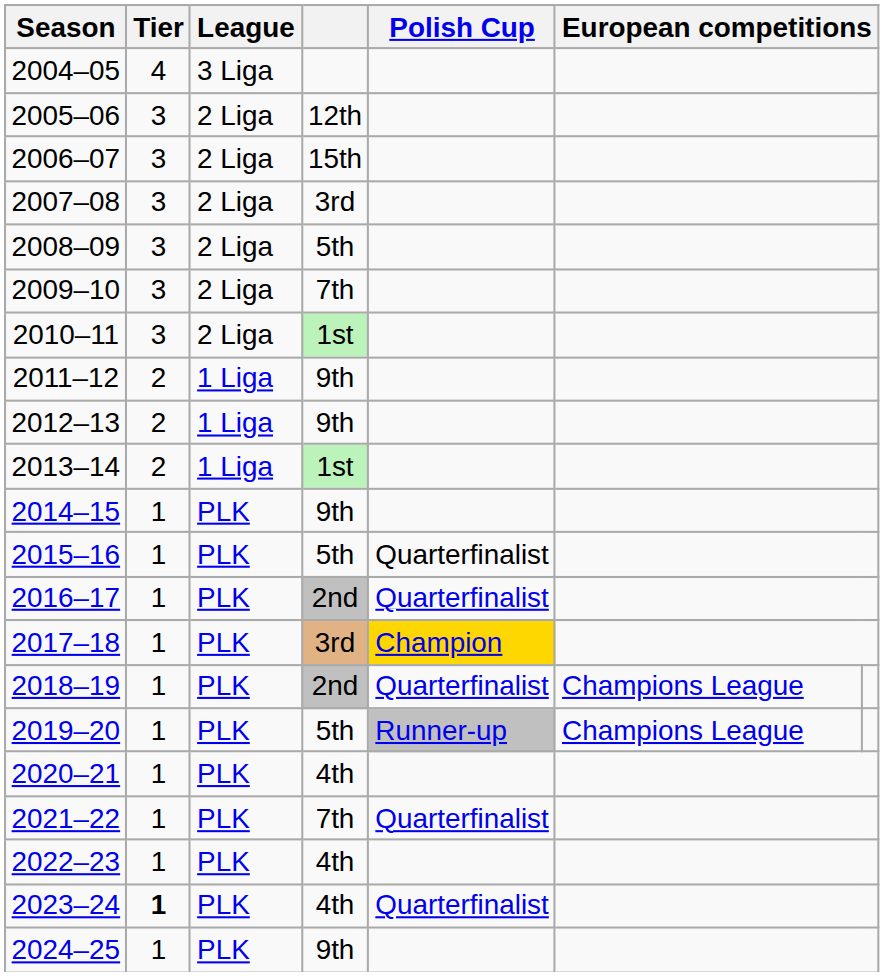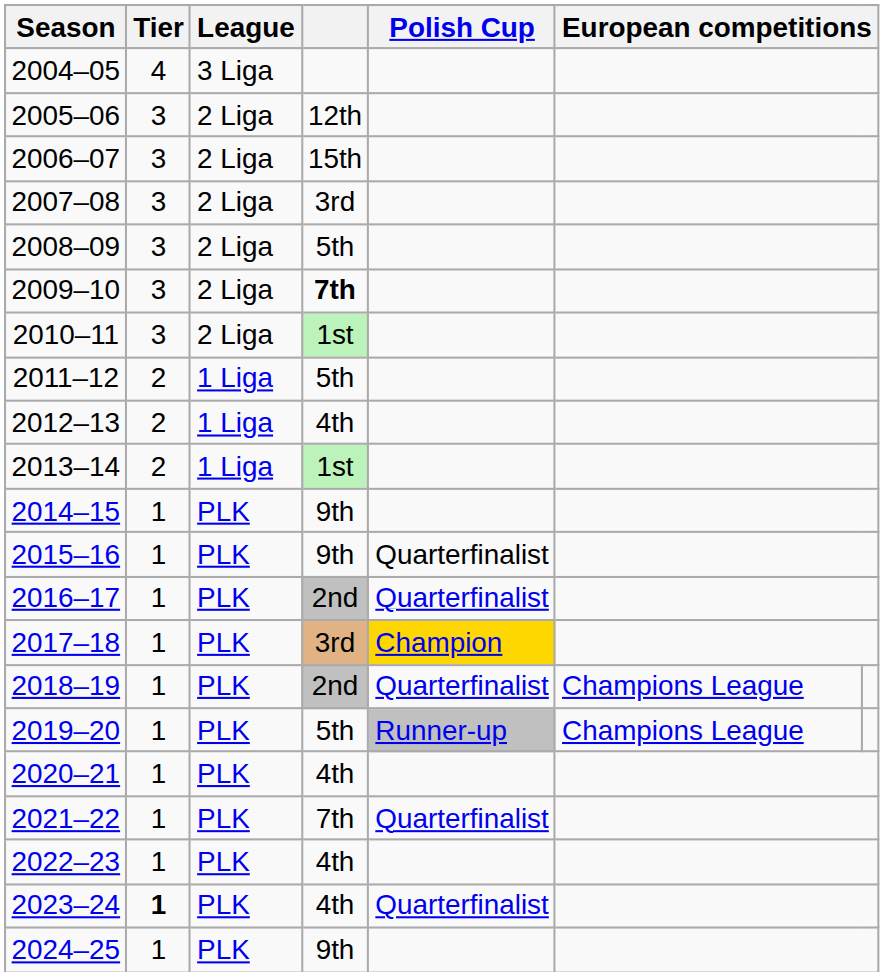 <table class="wikitable" style="font-size:85%; text-align:center;">
 <tr>
 <th>Season</th>
 <th>Tier</th>
 <th>League</th>
 <th></th>
 <th><a href='#'>Polish Cup</a></th>
 <th colspan=2>European competitions</th>
 </tr>
 <tr>
 <td>2004–05</td>
 <td>4</td>
 <td align=left>3 Liga</td>
 <td></td>
 <td></td>
 <td colspan=2></td>
 </tr>
 <tr>
 <td>2005–06</td>
 <td>3</td>
 <td align=left>2 Liga</td>
 <td>12th</td>
 <td></td>
 <td colspan=2></td>
 </tr>
 <tr>
 <td>2006–07</td>
 <td>3</td>
 <td align=left>2 Liga</td>
 <td>15th</td>
 <td></td>
 <td colspan=2></td>
 </tr>
 <tr>
 <td>2007–08</td>
 <td>3</td>
 <td align=left>2 Liga</td>
 <td>3rd</td>
 <td></td>
 <td colspan=2></td>
 </tr>
 <tr>
 <td>2008–09</td>
 <td>3</td>
 <td align=left>2 Liga</td>
 <td>5th</td>
 <td></td>
 <td colspan=2></td>
 </tr>
 <tr>
 <td>2009–10</td>
 <td>3</td>
 <td align=left>2 Liga</td>
-<td>7th</td>
+<td><strong>7th</strong></td>
 <td></td>
 <td colspan=2></td>
 </tr>
 <tr>
 <td>2010–11</td>
 <td>3</td>
 <td align=left>2 Liga</td>
 <td style="background:#BBF3BB;">1st</td>
 <td></td>
 <td colspan=2></td>
 </tr>
 <tr>
 <td>2011–12</td>
 <td>2</td>
 <td align=left><a href='#'>1 Liga</a></td>
-<td>9th</td>
+<td>5th</td>
 <td></td>
 <td colspan=2></td>
 </tr>
 <tr>
 <td>2012–13</td>
 <td>2</td>
 <td align=left><a href='#'>1 Liga</a></td>
-<td>9th</td>
+<td>4th</td>
 <td></td>
 <td colspan=2></td>
 </tr>
 <tr>
 <td>2013–14</td>
 <td>2</td>
 <td align=left><a href='#'>1 Liga</a></td>
 <td style="background:#BBF3BB;">1st</td>
 <td></td>
 <td colspan=2></td>
 </tr>
 <tr>
 <td><a href='#'>2014–15</a></td>
 <td>1</td>
 <td align=left><a href='#'>PLK</a></td>
 <td>9th</td>
 <td></td>
 <td colspan=2></td>
 </tr>
 <tr>
 <td><a href='#'>2015–16</a></td>
 <td>1</td>
 <td align=left><a href='#'>PLK</a></td>
-<td>5th</td>
+<td>9th</td>
 <td align=left>Quarterfinalist</td>
 <td colspan=2></td>
 </tr>
 <tr>
 <td><a href='#'>2016–17</a></td>
 <td>1</td>
 <td align=left><a href='#'>PLK</a></td>
 <td bgcolor=silver>2nd</td>
 <td align=left><a href='#'>Quarterfinalist</a></td>
 <td colspan=2></td>
 </tr>
 <tr>
 <td><a href='#'>2017–18</a></td>
 <td>1</td>
 <td align=left><a href='#'>PLK</a></td>
 <td bgcolor= #e1b384>3rd</td>
 <td align=left bgcolor=gold><a href='#'>Champion</a></td>
 <td colspan=2></td>
 </tr>
 <tr>
 <td><a href='#'>2018–19</a></td>
 <td>1</td>
 <td align=left><a href='#'>PLK</a></td>
 <td bgcolor=silver>2nd</td>
 <td align=left><a href='#'>Quarterfinalist</a></td>
 <td align=left><a href='#'>Champions League</a></td>
 <td></td>
 </tr>
 <tr>
 <td><a href='#'>2019–20</a></td>
 <td>1</td>
 <td align=left><a href='#'>PLK</a></td>
 <td>5th</td>
 <td align=left bgcolor=silver><a href='#'>Runner-up</a></td>
 <td align=left><a href='#'>Champions League</a></td>
 <td></td>
 </tr>
 <tr>
 <td><a href='#'>2020–21</a></td>
 <td>1</td>
 <td align=left><a href='#'>PLK</a></td>
 <td>4th</td>
 <td></td>
 <td colspan=2></td>
 </tr>
 <tr>
 <td><a href='#'>2021–22</a></td>
 <td>1</td>
 <td align=left><a href='#'>PLK</a></td>
 <td>7th</td>
 <td><a href='#'>Quarterfinalist</a></td>
 <td colspan=2></td>
 </tr>
 <tr>
 <td><a href='#'>2022–23</a></td>
 <td>1</td>
 <td align=left><a href='#'>PLK</a></td>
 <td>4th</td>
 <td></td>
 <td colspan=2></td>
 </tr>
 <tr>
 <td><a href='#'>2023–24</a></td>
 <td><strong>1</strong></td>
 <td align=left><a href='#'>PLK</a></td>
 <td>4th</td>
 <td><a href='#'>Quarterfinalist</a></td>
 <td colspan=2></td>
 </tr>
 <tr>
 <td><a href='#'>2024–25</a></td>
 <td>1</td>
 <td align=left><a href='#'>PLK</a></td>
 <td>9th</td>
 <td></td>
 <td colspan=2></td>
 </tr>
 </table>
